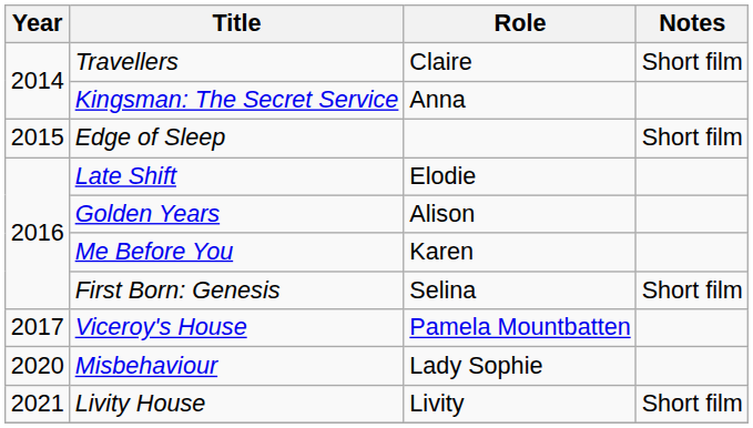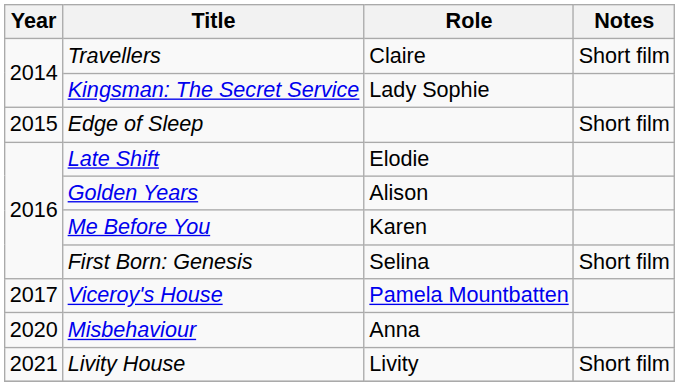 <table class="wikitable sortable">
 <tr>
 <th>Year</th>
 <th>Title</th>
 <th>Role</th>
 <th class="unsortable">Notes</th>
 </tr>
 <tr>
 <td rowspan="2">2014</td>
 <td><em>Travellers</em></td>
 <td>Claire</td>
 <td>Short film</td>
 </tr>
 <tr>
 <td><em><a href='#'>Kingsman: The Secret Service</a></em></td>
-<td>Anna</td>
+<td>Lady Sophie</td>
 <td></td>
 </tr>
 <tr>
 <td>2015</td>
 <td><em>Edge of Sleep </em></td>
 <td></td>
 <td>Short film</td>
 </tr>
 <tr>
 <td rowspan="4">2016</td>
 <td><em><a href='#'>Late Shift</a></em></td>
 <td>Elodie</td>
 <td></td>
 </tr>
 <tr>
 <td><em><a href='#'>Golden Years</a></em></td>
 <td>Alison</td>
 <td></td>
 </tr>
 <tr>
 <td><em><a href='#'>Me Before You</a></em></td>
 <td>Karen</td>
 <td></td>
 </tr>
 <tr>
 <td><em>First Born: Genesis </em></td>
 <td>Selina</td>
 <td>Short film</td>
 </tr>
 <tr>
 <td>2017</td>
 <td><em><a href='#'>Viceroy's House</a></em></td>
 <td><a href='#'>Pamela Mountbatten</a></td>
 <td></td>
 </tr>
 <tr>
 <td>2020</td>
 <td><em><a href='#'>Misbehaviour</a></em></td>
-<td>Lady Sophie</td>
+<td>Anna</td>
 <td></td>
 </tr>
 <tr>
 <td>2021</td>
 <td><em>Livity House</em></td>
 <td>Livity</td>
 <td>Short film</td>
 </tr>
 <tr>
 </tr>
 </table>
